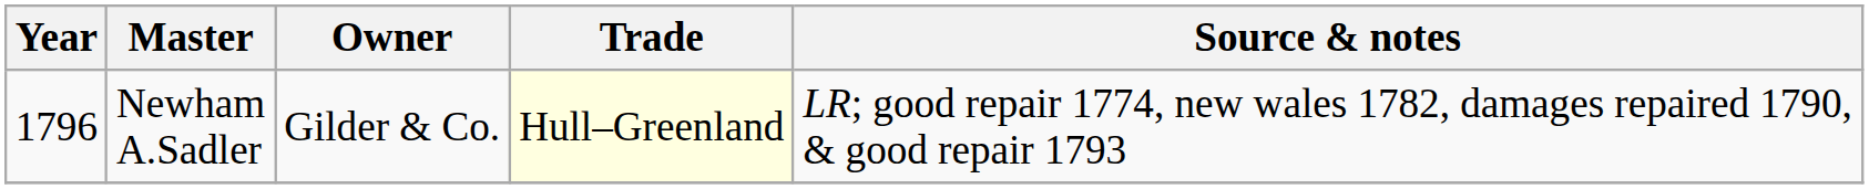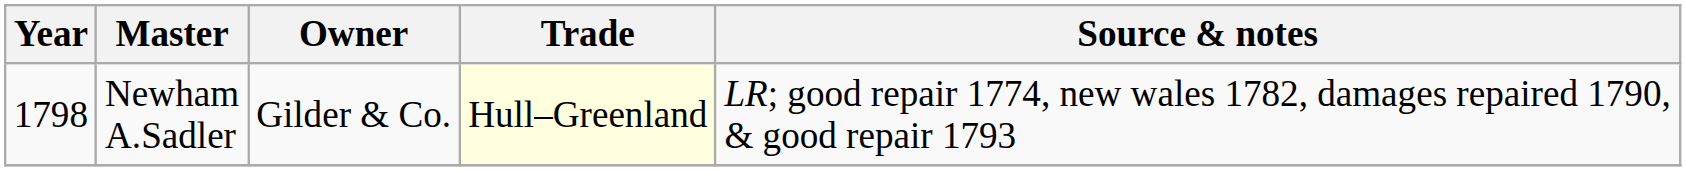 <table class=" wikitable">
 <tr>
 <th>Year</th>
 <th>Master</th>
 <th>Owner</th>
 <th>Trade</th>
 <th>Source & notes</th>
 </tr>
 <tr>
-<td>1796</td>
+<td>1798</td>
 <td>Newham<br>A.Sadler</td>
 <td>Gilder & Co.</td>
 <td style="background: lightyellow;">Hull–Greenland</td>
 <td><em>LR</em>; good repair 1774, new wales 1782, damages repaired 1790,<br> & good repair 1793</td>
 </tr>
 <tr>
 </tr>
 </table>
